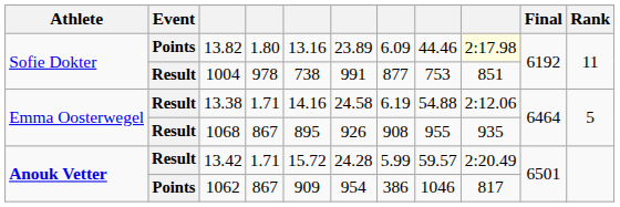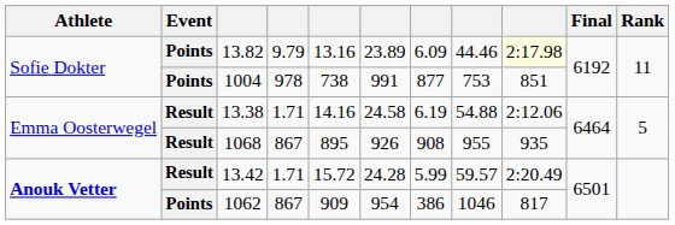 <table class="wikitable" style="font-size:90%">
 <tr>
 <th>Athlete</th>
 <th>Event</th>
 <th></th>
 <th></th>
 <th></th>
 <th></th>
 <th></th>
 <th></th>
 <th></th>
 <th>Final</th>
 <th>Rank</th>
 </tr>
 <tr align="center">
 <td rowspan="2" style="text-align:left"><a href='#'>Sofie Dokter</a></td>
 <th style="font-size:95%">Points</th>
 <td>13.82</td>
-<td>1.80</td>
+<td>9.79</td>
 <td>13.16</td>
 <td>23.89</td>
 <td>6.09</td>
 <td>44.46</td>
 <td style="background: lightyellow;">2:17.98</td>
 <td rowspan="2">6192</td>
 <td rowspan="2">11</td>
 </tr>
 <tr align="center">
-<th style="font-size:95%">Result</th>
+<th style="font-size:95%">Points</th>
 <td>1004</td>
 <td>978</td>
 <td>738</td>
 <td>991</td>
 <td>877</td>
 <td>753</td>
 <td>851</td>
 </tr>
 <tr align="center">
 <td rowspan="2" style="text-align:left"><a href='#'>Emma Oosterwegel</a></td>
 <th style="font-size:95%">Result</th>
 <td>13.38</td>
 <td>1.71</td>
 <td>14.16</td>
 <td>24.58</td>
 <td>6.19</td>
 <td>54.88</td>
 <td>2:12.06</td>
 <td rowspan="2">6464</td>
 <td rowspan="2">5</td>
 </tr>
 <tr align="center">
 <th style="font-size:95%">Result</th>
 <td>1068</td>
 <td>867</td>
 <td>895</td>
 <td>926</td>
 <td>908</td>
 <td>955</td>
 <td>935</td>
 </tr>
 <tr align="center">
 <td rowspan="2" style="text-align:left"><strong><a href='#'>Anouk Vetter</a></strong></td>
 <th style="font-size:95%">Result</th>
 <td>13.42</td>
 <td>1.71</td>
 <td>15.72</td>
 <td>24.28</td>
 <td>5.99</td>
 <td>59.57</td>
 <td>2:20.49</td>
 <td rowspan="2">6501</td>
 <td rowspan="2"></td>
 </tr>
 <tr align="center">
 <th style="font-size:95%">Points</th>
 <td>1062</td>
 <td>867</td>
 <td>909</td>
 <td>954</td>
 <td>386</td>
 <td>1046</td>
 <td>817</td>
 </tr>
 </table>
